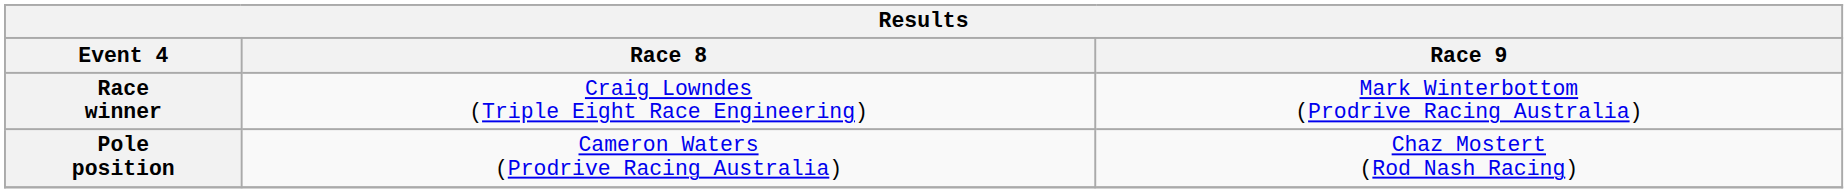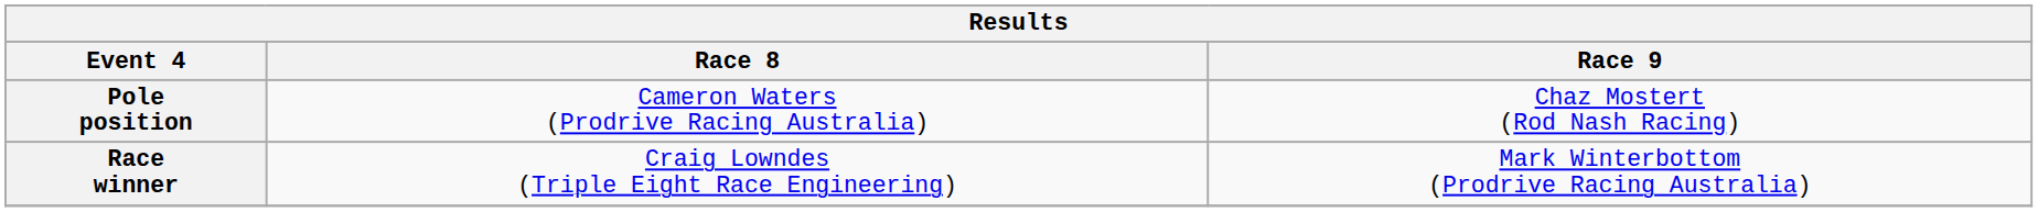 <table class="wikitable collapsible collapsed" align="center" width="75%" style="font-size: 85%; max-width: 950px">
 <tr>
 <th colspan="3">Results</th>
 </tr>
 <tr>
 <th>Event 4</th>
 <th>Race 8</th>
 <th>Race 9</th>
 </tr>
 <tr>
+<th>Pole<br>position</th>
+<td align="center"> <a href='#'>Cameron Waters</a><br>(<a href='#'>Prodrive Racing Australia</a>)</td>
+<td align="center"> <a href='#'>Chaz Mostert</a><br>(<a href='#'>Rod Nash Racing</a>)</td>
+</tr>
+<tr>
 <th>Race<br>winner</th>
 <td align="center"> <a href='#'>Craig Lowndes</a><br>(<a href='#'>Triple Eight Race Engineering</a>)</td>
 <td align="center"> <a href='#'>Mark Winterbottom</a><br>(<a href='#'>Prodrive Racing Australia</a>)</td>
 </tr>
 <tr>
-<th>Pole<br>position</th>
-<td align="center"> <a href='#'>Cameron Waters</a><br>(<a href='#'>Prodrive Racing Australia</a>)</td>
-<td align="center"> <a href='#'>Chaz Mostert</a><br>(<a href='#'>Rod Nash Racing</a>)</td>
-</tr>
-<tr>
 </tr>
 </table>
